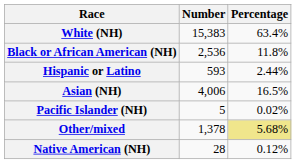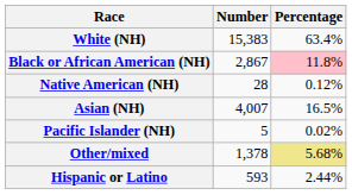 <table class="wikitable" style="text-align:right">
 <tr>
 <th scope="col">Race</th>
 <th scope="col">Number</th>
 <th scope="col">Percentage</th>
 </tr>
 <tr>
 <th scope="row"><a href='#'>White</a> (NH)</th>
 <td>15,383</td>
 <td>63.4%</td>
 </tr>
 <tr>
 <th scope="row"><a href='#'>Black or African American</a> (NH)</th>
-<td>2,536</td>
-<td>11.8%</td>
+<td>2,867</td>
+<td style="background: pink;">11.8%</td>
 </tr>
 <tr>
-<th scope="row"><a href='#'>Hispanic</a> or <a href='#'>Latino</a></th>
-<td>593</td>
-<td>2.44%</td>
+<th scope="row"><a href='#'>Native American</a> (NH)</th>
+<td>28</td>
+<td>0.12%</td>
 </tr>
 <tr>
 <th scope="row"><a href='#'>Asian</a> (NH)</th>
-<td>4,006</td>
+<td>4,007</td>
 <td>16.5%</td>
 </tr>
 <tr>
 <th scope="row"><a href='#'>Pacific Islander</a> (NH)</th>
 <td>5</td>
 <td>0.02%</td>
 </tr>
 <tr>
 <th scope="row"><a href='#'>Other/mixed</a></th>
 <td>1,378</td>
 <td style="background: khaki;">5.68%</td>
 </tr>
 <tr>
-<th scope="row"><a href='#'>Native American</a> (NH)</th>
-<td>28</td>
-<td>0.12%</td>
+<th scope="row"><a href='#'>Hispanic</a> or <a href='#'>Latino</a></th>
+<td>593</td>
+<td>2.44%</td>
 </tr>
 </table>
